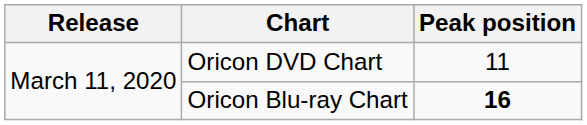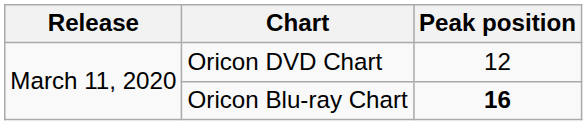 <table class="wikitable">
 <tr>
 <th>Release</th>
 <th>Chart</th>
 <th>Peak position</th>
 </tr>
 <tr>
 <td rowspan="2">March 11, 2020</td>
 <td>Oricon DVD Chart</td>
-<td align="center">11</td>
+<td align="center">12</td>
 </tr>
 <tr>
 <td>Oricon Blu-ray Chart</td>
 <td align="center"><strong>16</strong></td>
 </tr>
 </table>
